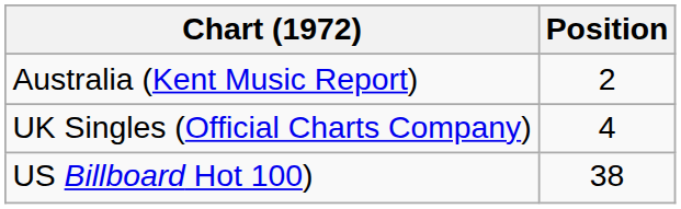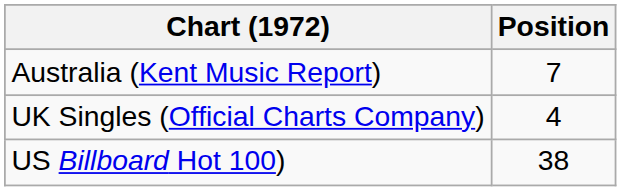 <table class="wikitable">
 <tr>
 <th>Chart (1972)</th>
 <th>Position</th>
 </tr>
 <tr>
 <td>Australia (<a href='#'>Kent Music Report</a>)</td>
-<td align="center">2</td>
+<td align="center">7</td>
 </tr>
 <tr>
 <td>UK Singles (<a href='#'>Official Charts Company</a>)</td>
 <td align="center">4</td>
 </tr>
 <tr>
 <td>US <a href='#'><em>Billboard</em> Hot 100</a>)</td>
 <td align="center">38</td>
 </tr>
 </table>
